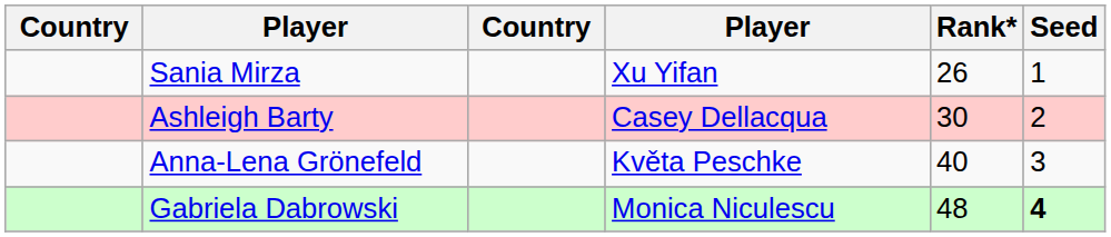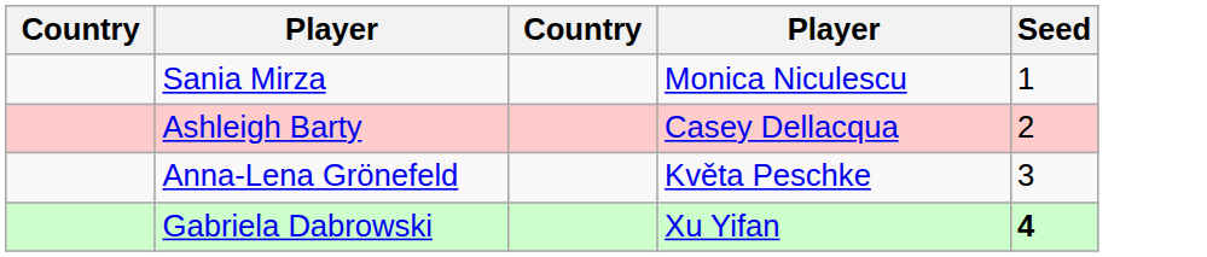 <table class="sortable wikitable">
 <tr>
 <th width="70">Country</th>
 <th width="175">Player</th>
 <th width="70">Country</th>
 <th width="175">Player</th>
-<th>Rank*</th>
 <th>Seed</th>
 </tr>
 <tr>
 <td></td>
 <td><a href='#'>Sania Mirza</a></td>
 <td></td>
-<td><a href='#'>Xu Yifan</a></td>
-<td>26</td>
+<td><a href='#'>Monica Niculescu</a></td>
 <td>1</td>
 </tr>
 <tr style="background:#fcc;">
 <td></td>
 <td><a href='#'>Ashleigh Barty</a></td>
 <td></td>
 <td><a href='#'>Casey Dellacqua</a></td>
-<td>30</td>
 <td>2</td>
 </tr>
 <tr>
 <td></td>
 <td><a href='#'>Anna-Lena Grönefeld</a></td>
 <td></td>
 <td><a href='#'>Květa Peschke</a></td>
-<td>40</td>
 <td>3</td>
 </tr>
 <tr style="background:#cfc;">
 <td></td>
 <td><a href='#'>Gabriela Dabrowski</a></td>
 <td></td>
-<td><a href='#'>Monica Niculescu</a></td>
-<td>48</td>
+<td><a href='#'>Xu Yifan</a></td>
 <td><strong>4</strong></td>
 </tr>
 </table>
